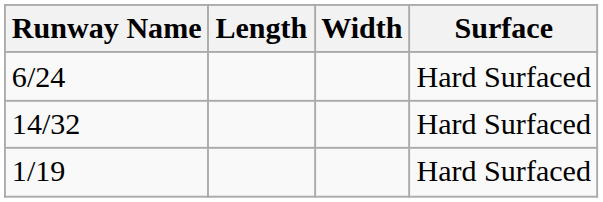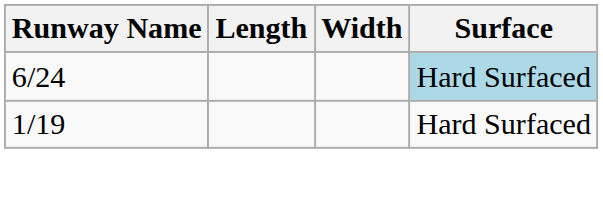 <table class="wikitable">
 <tr>
 <th>Runway Name</th>
 <th>Length</th>
 <th>Width</th>
 <th>Surface</th>
 </tr>
 <tr>
 <td>6/24</td>
 <td></td>
 <td></td>
-<td>Hard Surfaced</td>
-</tr>
-<tr>
-<td>14/32</td>
-<td></td>
-<td></td>
-<td>Hard Surfaced</td>
+<td style="background: lightblue;">Hard Surfaced</td>
 </tr>
 <tr>
 <td>1/19</td>
 <td></td>
 <td></td>
 <td>Hard Surfaced</td>
 </tr>
 </table>
